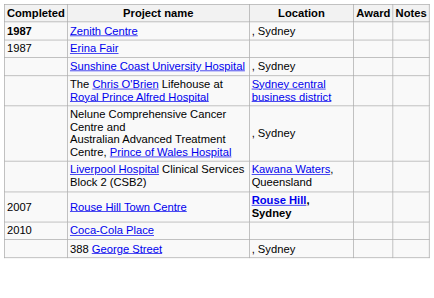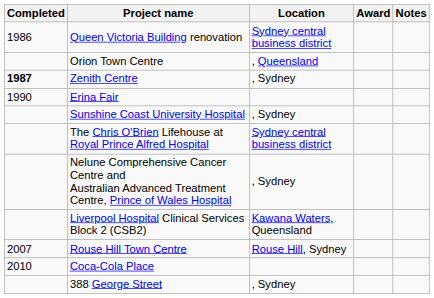 <table class="wikitable sortable">
 <tr>
 <th>Completed</th>
 <th>Project name</th>
 <th>Location</th>
 <th>Award</th>
 <th>Notes</th>
 </tr>
 <tr>
+<td>1986</td>
+<td><a href='#'>Queen Victoria Building</a> renovation</td>
+<td><a href='#'>Sydney central business district</a></td>
+<td></td>
+<td></td>
+</tr>
+<tr>
+<td></td>
+<td>Orion Town Centre</td>
+<td>, <a href='#'>Queensland</a></td>
+<td></td>
+<td></td>
+</tr>
+<tr>
 <td><strong>1987</strong></td>
 <td><a href='#'>Zenith Centre</a></td>
 <td>, Sydney</td>
 <td></td>
 <td></td>
 </tr>
 <tr>
-<td>1987</td>
+<td>1990</td>
 <td><a href='#'>Erina Fair</a></td>
 <td></td>
 <td></td>
 <td></td>
 </tr>
 <tr>
 <td></td>
 <td><a href='#'>Sunshine Coast University Hospital</a></td>
 <td>, Sydney</td>
 <td></td>
 <td></td>
 </tr>
 <tr>
 <td></td>
 <td>The <a href='#'>Chris O'Brien</a> Lifehouse at <a href='#'>Royal Prince Alfred Hospital</a></td>
 <td><a href='#'>Sydney central business district</a></td>
 <td></td>
 <td></td>
 </tr>
 <tr>
 <td></td>
 <td>Nelune Comprehensive Cancer Centre and<br>Australian Advanced Treatment Centre, <a href='#'>Prince of Wales Hospital</a></td>
 <td>, Sydney</td>
 <td></td>
 <td></td>
 </tr>
 <tr>
 <td></td>
 <td><a href='#'>Liverpool Hospital</a> Clinical Services Block 2 (CSB2)</td>
 <td><a href='#'>Kawana Waters</a>, Queensland</td>
 <td></td>
 <td></td>
 </tr>
 <tr>
 <td>2007</td>
 <td><a href='#'>Rouse Hill Town Centre</a></td>
-<td><strong><a href='#'>Rouse Hill</a>, Sydney</strong></td>
+<td><a href='#'>Rouse Hill</a>, Sydney</td>
 <td></td>
 <td></td>
 </tr>
 <tr>
 <td>2010</td>
 <td><a href='#'>Coca-Cola Place</a></td>
 <td></td>
 <td></td>
 <td></td>
 </tr>
 <tr>
 <td></td>
 <td>388 <a href='#'>George Street</a></td>
 <td>, Sydney</td>
 <td></td>
 <td></td>
 </tr>
 </table>
